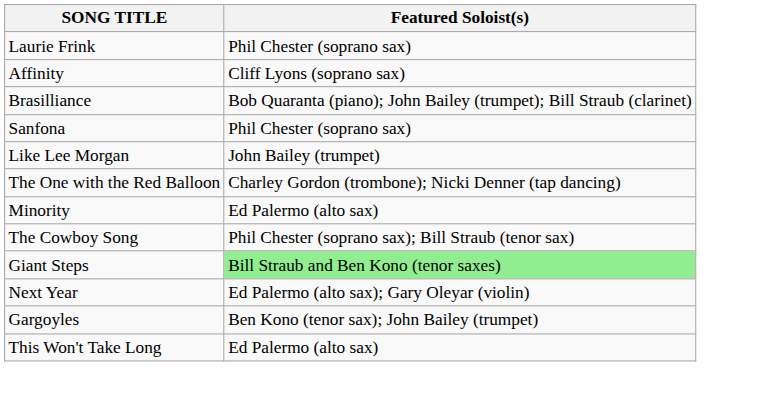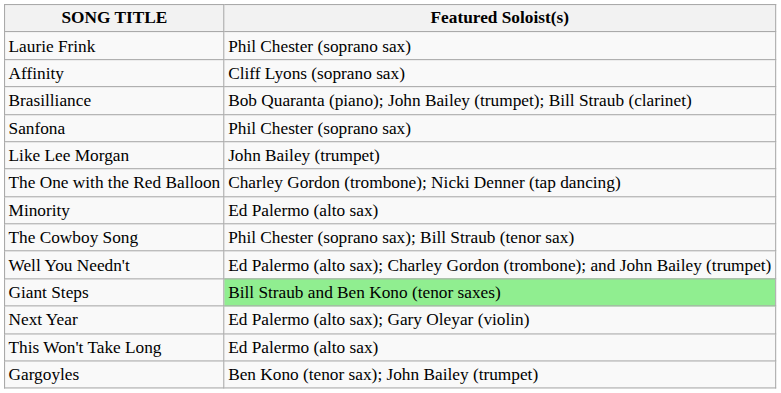 <table class="wikitable">
 <tr>
 <th>SONG TITLE</th>
 <th>Featured Soloist(s)</th>
 </tr>
 <tr>
 <td>Laurie Frink</td>
 <td>Phil Chester (soprano sax)</td>
 </tr>
 <tr>
 <td>Affinity</td>
 <td>Cliff Lyons (soprano sax)</td>
 </tr>
 <tr>
 <td>Brasilliance</td>
 <td>Bob Quaranta (piano); John Bailey (trumpet); Bill Straub (clarinet)</td>
 </tr>
 <tr>
 <td>Sanfona</td>
 <td>Phil Chester (soprano sax)</td>
 </tr>
 <tr>
 <td>Like Lee Morgan</td>
 <td>John Bailey (trumpet)</td>
 </tr>
 <tr>
 <td>The One with the Red Balloon</td>
 <td>Charley Gordon (trombone); Nicki Denner (tap dancing)</td>
 </tr>
 <tr>
 <td>Minority</td>
 <td>Ed Palermo (alto sax)</td>
 </tr>
 <tr>
 <td>The Cowboy Song</td>
 <td>Phil Chester (soprano sax); Bill Straub (tenor sax)</td>
 </tr>
 <tr>
+<td>Well You Needn't</td>
+<td>Ed Palermo (alto sax); Charley Gordon (trombone); and John Bailey (trumpet)</td>
+</tr>
+<tr>
 <td>Giant Steps</td>
 <td style="background: lightgreen;">Bill Straub and Ben Kono (tenor saxes)</td>
 </tr>
 <tr>
 <td>Next Year</td>
 <td>Ed Palermo (alto sax); Gary Oleyar (violin)</td>
 </tr>
 <tr>
+<td>This Won't Take Long</td>
+<td>Ed Palermo (alto sax)</td>
+</tr>
+<tr>
 <td>Gargoyles</td>
 <td>Ben Kono (tenor sax); John Bailey (trumpet)</td>
 </tr>
-<tr>
-<td>This Won't Take Long</td>
-<td>Ed Palermo (alto sax)</td>
-</tr>
 </table>
